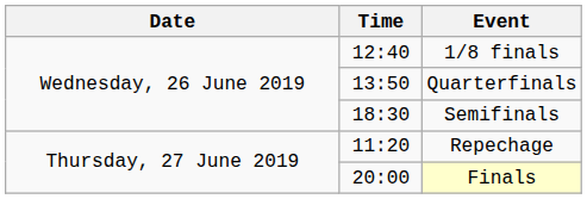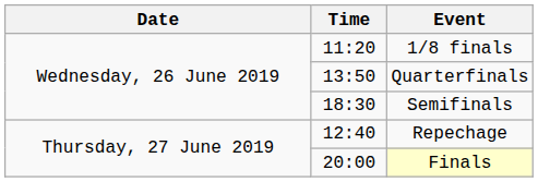 <table class="wikitable" style="text-align:center;">
 <tr>
 <th width="220">Date</th>
 <th width="50">Time</th>
 <th width="100">Event</th>
 </tr>
 <tr>
 <td rowspan="3">Wednesday, 26 June 2019</td>
-<td>12:40</td>
+<td>11:20</td>
 <td>1/8 finals</td>
 </tr>
 <tr>
 <td>13:50</td>
 <td>Quarterfinals</td>
 </tr>
 <tr>
 <td>18:30</td>
 <td>Semifinals</td>
 </tr>
 <tr>
 <td rowspan="2">Thursday, 27 June 2019</td>
-<td>11:20</td>
+<td>12:40</td>
 <td>Repechage</td>
 </tr>
 <tr>
 <td>20:00</td>
 <td bgcolor="ffffcc">Finals</td>
 </tr>
 </table>
